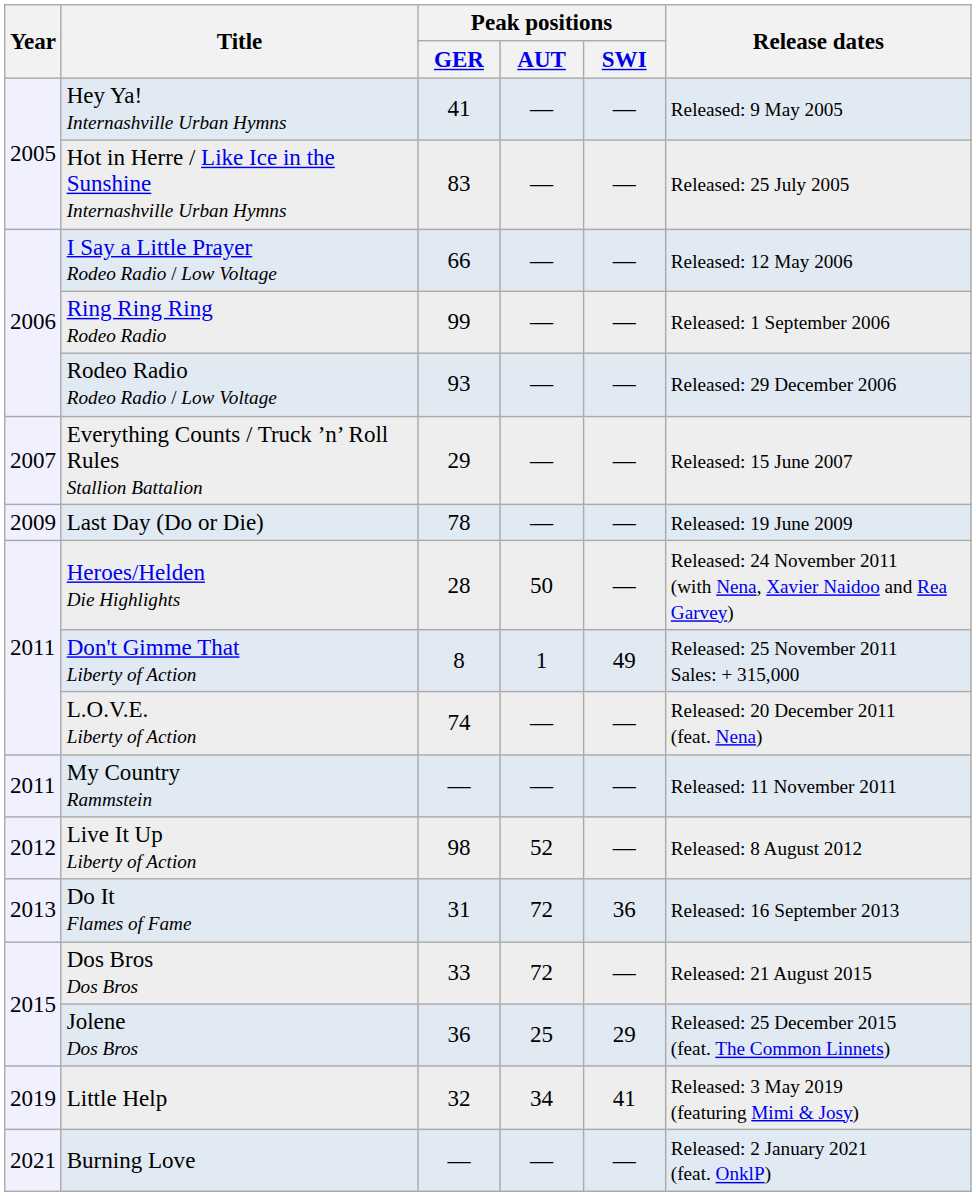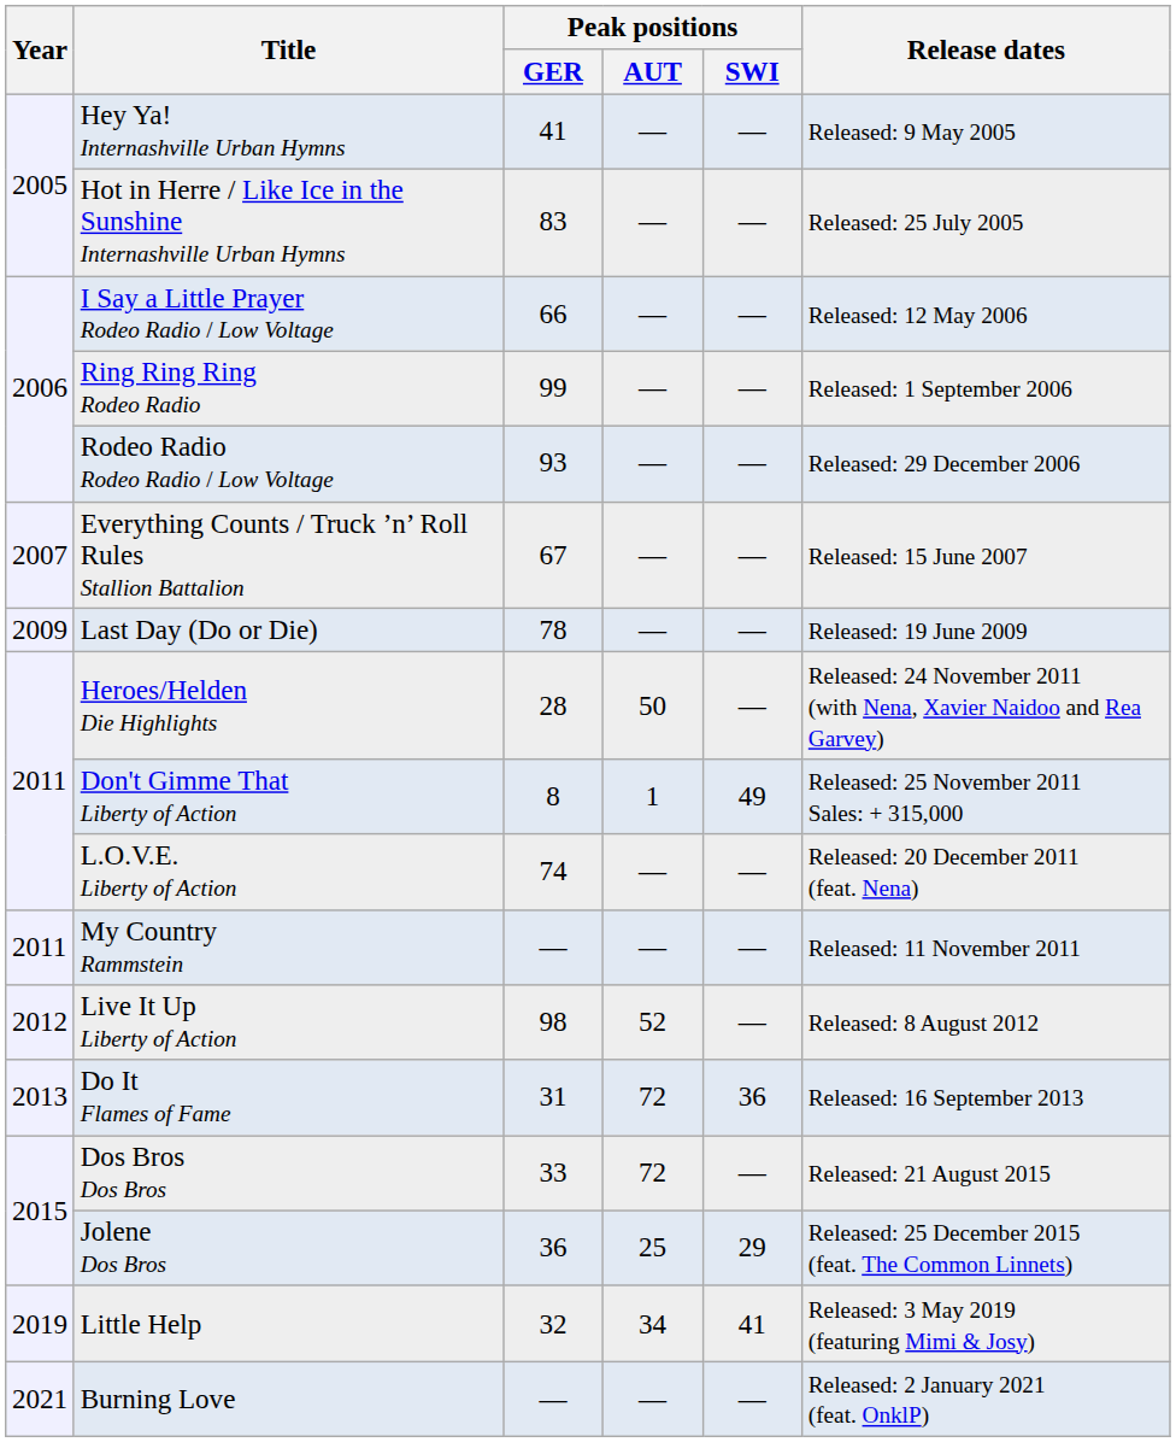 <table class="wikitable">
 <tr class="hintergrundfarbe8">
 <th rowspan="2">Year</th>
 <th width="240" rowspan="2">Title</th>
 <th colspan="3">Peak positions</th>
 <th width="205" rowspan="2">Release dates</th>
 </tr>
 <tr class="hintergrundfarbe8">
 <th width="50"><a href='#'>GER</a></th>
 <th width="50"><a href='#'>AUT</a></th>
 <th width="50"><a href='#'>SWI</a></th>
 </tr>
 <tr bgcolor="#E1E9F3">
 <td rowspan="2" bgcolor="#f0f0ff">2005</td>
 <td>Hey Ya! <br><small><em>Internashville Urban Hymns</em></small></td>
 <td align="center" >41</td>
 <td align="center" >—</td>
 <td align="center" >—</td>
 <td><small>Released: 9 May 2005</small></td>
 </tr>
 <tr bgcolor="#eeeeee">
 <td>Hot in Herre / <a href='#'>Like Ice in the Sunshine</a> <br><small><em>Internashville Urban Hymns</em></small></td>
 <td align="center" >83</td>
 <td align="center" >—</td>
 <td align="center" >—</td>
 <td><small>Released: 25 July 2005</small></td>
 </tr>
 <tr bgcolor="#E1E9F3">
 <td rowspan="3" bgcolor="#f0f0ff">2006</td>
 <td><a href='#'>I Say a Little Prayer</a><br><small><em>Rodeo Radio</em> / <em>Low Voltage</em></small></td>
 <td align="center" >66</td>
 <td align="center" >—</td>
 <td align="center" >—</td>
 <td><small>Released: 12 May 2006</small></td>
 </tr>
 <tr bgcolor="#eeeeee">
 <td><a href='#'>Ring Ring Ring</a><br><small><em>Rodeo Radio</em></small></td>
 <td align="center" >99</td>
 <td align="center" >—</td>
 <td align="center" >—</td>
 <td><small>Released: 1 September 2006</small></td>
 </tr>
 <tr bgcolor="#E1E9F3">
 <td>Rodeo Radio<br><small><em>Rodeo Radio</em> / <em>Low Voltage</em></small></td>
 <td align="center" >93</td>
 <td align="center" >—</td>
 <td align="center" >—</td>
 <td><small>Released: 29 December 2006</small></td>
 </tr>
 <tr bgcolor="#eeeeee">
 <td bgcolor="#f0f0ff">2007</td>
 <td>Everything Counts / Truck ’n’ Roll Rules<br><small><em>Stallion Battalion</em></small></td>
-<td align="center" >29</td>
+<td align="center" >67</td>
 <td align="center" >—</td>
 <td align="center" >—</td>
 <td><small>Released: 15 June 2007</small></td>
 </tr>
 <tr bgcolor="#E1E9F3">
 <td bgcolor="#f0f0ff">2009</td>
 <td>Last Day (Do or Die)</td>
 <td align="center" >78</td>
 <td align="center" >—</td>
 <td align="center" >—</td>
 <td><small>Released: 19 June 2009</small></td>
 </tr>
 <tr bgcolor="#eeeeee">
 <td rowspan="3" bgcolor="#f0f0ff">2011</td>
 <td><a href='#'>Heroes/Helden</a><br><small><em>Die Highlights</em></small></td>
 <td align="center" >28</td>
 <td align="center" >50</td>
 <td align="center" >—</td>
 <td><small>Released: 24 November 2011<br> (with <a href='#'>Nena</a>, <a href='#'>Xavier Naidoo</a> and <a href='#'>Rea Garvey</a>)</small></td>
 </tr>
 <tr bgcolor="#E1E9F3">
 <td><a href='#'>Don't Gimme That</a><br><small><em>Liberty of Action</em></small></td>
 <td align="center" >8</td>
 <td align="center" >1</td>
 <td align="center" >49</td>
 <td><small>Released: 25 November 2011</small> <small> <br>Sales: + 315,000 </small></td>
 </tr>
 <tr bgcolor="#eeeeee">
 <td>L.O.V.E.<br><small><em>Liberty of Action</em></small></td>
 <td align="center" >74</td>
 <td align="center" >—</td>
 <td align="center" >—</td>
 <td><small>Released: 20 December 2011<br>(feat. <a href='#'>Nena</a>)</small></td>
 </tr>
 <tr bgcolor="#E1E9F3">
 <td bgcolor="#f0f0ff">2011</td>
 <td>My Country <br><small><em>Rammstein</em></small></td>
 <td align="center" >—</td>
 <td align="center" >—</td>
 <td align="center" >—</td>
 <td><small>Released: 11 November 2011</small></td>
 </tr>
 <tr bgcolor="#eeeeee">
 <td bgcolor="#f0f0ff">2012</td>
 <td>Live It Up <br><small><em>Liberty of Action</em></small></td>
 <td align="center" >98</td>
 <td align="center" >52</td>
 <td align="center" >—</td>
 <td><small>Released: 8 August 2012</small></td>
 </tr>
 <tr bgcolor="#E1E9F3">
 <td bgcolor="#f0f0ff">2013</td>
 <td>Do It <br><small><em>Flames of Fame</em></small></td>
 <td align="center" >31</td>
 <td align="center" >72 </td>
 <td align="center" >36</td>
 <td><small>Released: 16 September 2013</small></td>
 </tr>
 <tr bgcolor="#eeeeee">
 <td rowspan="2" bgcolor="#f0f0ff">2015</td>
 <td>Dos Bros <br><small><em>Dos Bros</em></small></td>
 <td align="center" >33</td>
 <td align="center" >72 </td>
 <td align="center" >—</td>
 <td><small>Released: 21 August 2015</small></td>
 </tr>
 <tr bgcolor="#E1E9F3">
 <td>Jolene <br><small><em>Dos Bros</em></small></td>
 <td align="center" >36</td>
 <td align="center" >25</td>
 <td align="center" >29</td>
 <td><small>Released: 25 December 2015 <br>(feat. <a href='#'>The Common Linnets</a>)</small></td>
 </tr>
 <tr bgcolor="#eeeeee">
 <td bgcolor="#f0f0ff">2019</td>
 <td>Little Help</td>
 <td align="center" >32</td>
 <td align="center" >34</td>
 <td align="center" >41</td>
 <td><small>Released: 3 May 2019 <br>(featuring <a href='#'>Mimi & Josy</a>)</small></td>
 </tr>
 <tr bgcolor="#E1E9F3">
 <td bgcolor="#f0f0ff">2021</td>
 <td>Burning Love</td>
 <td align="center" >—</td>
 <td align="center" >—</td>
 <td align="center" >—</td>
 <td><small>Released: 2 January 2021 <br>(feat. <a href='#'>OnklP</a>)</small></td>
 </tr>
 </table>
